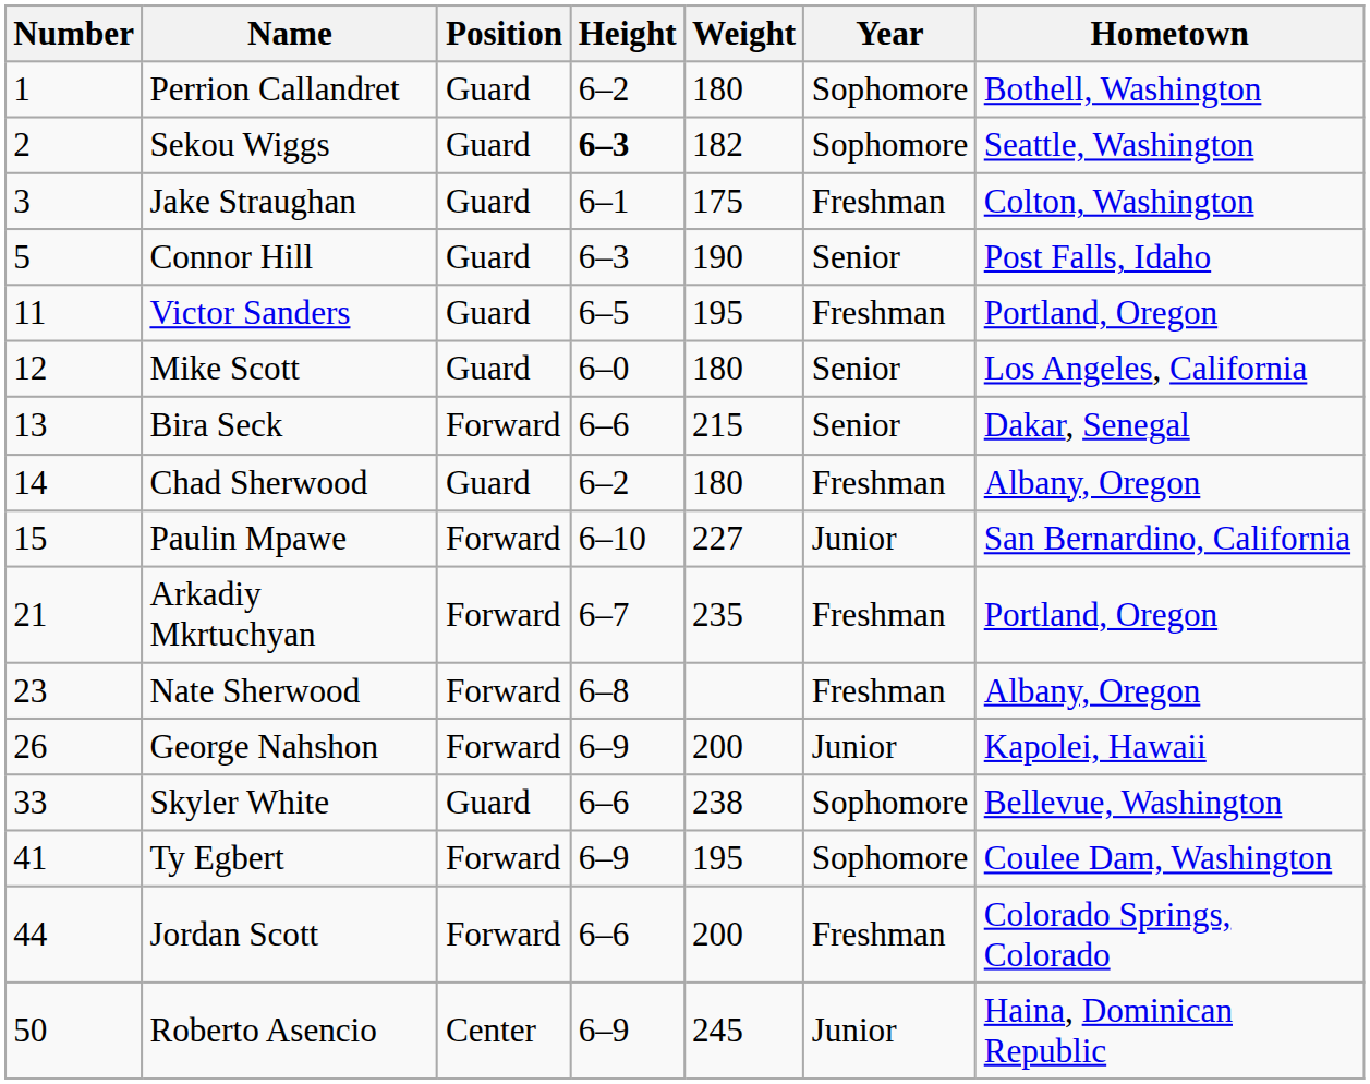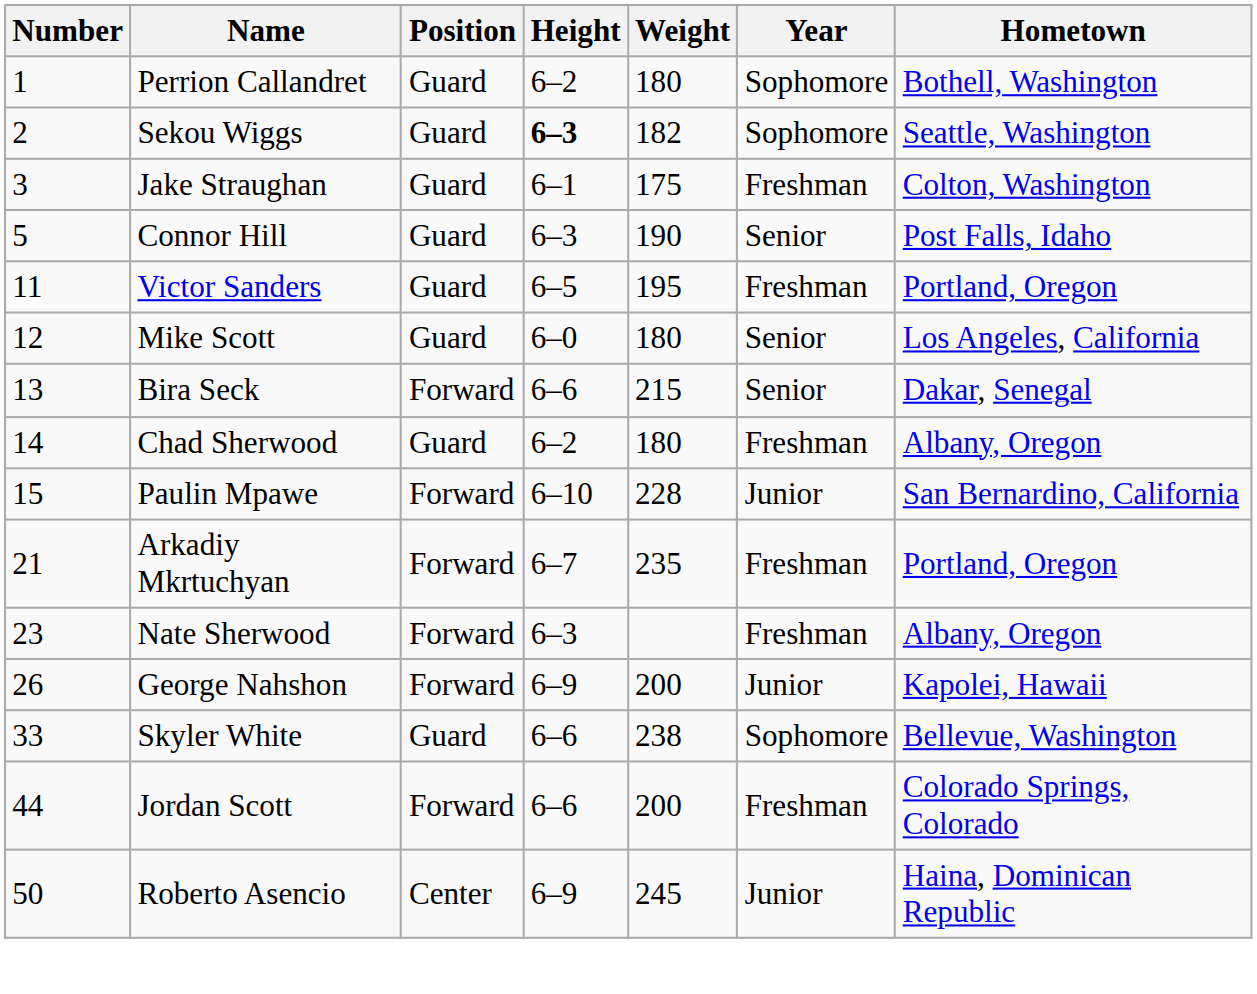 <table class="wikitable sortable" style="font-size: 95%;">
 <tr>
 <th>Number</th>
 <th>Name</th>
 <th>Position</th>
 <th>Height</th>
 <th>Weight</th>
 <th>Year</th>
 <th>Hometown</th>
 </tr>
 <tr>
 <td>1</td>
 <td>Perrion Callandret</td>
 <td>Guard</td>
 <td>6–2</td>
 <td>180</td>
 <td>Sophomore</td>
 <td><a href='#'>Bothell, Washington</a></td>
 </tr>
 <tr>
 <td>2</td>
 <td>Sekou Wiggs</td>
 <td>Guard</td>
 <td><strong>6–3</strong></td>
 <td>182</td>
 <td>Sophomore</td>
 <td><a href='#'>Seattle, Washington</a></td>
 </tr>
 <tr>
 <td>3</td>
 <td>Jake Straughan</td>
 <td>Guard</td>
 <td>6–1</td>
 <td>175</td>
 <td>Freshman</td>
 <td><a href='#'>Colton, Washington</a></td>
 </tr>
 <tr>
 <td>5</td>
 <td>Connor Hill</td>
 <td>Guard</td>
 <td>6–3</td>
 <td>190</td>
 <td>Senior</td>
 <td><a href='#'>Post Falls, Idaho</a></td>
 </tr>
 <tr>
 <td>11</td>
 <td><a href='#'>Victor Sanders</a></td>
 <td>Guard</td>
 <td>6–5</td>
 <td>195</td>
 <td>Freshman</td>
 <td><a href='#'>Portland, Oregon</a></td>
 </tr>
 <tr>
 <td>12</td>
 <td>Mike Scott</td>
 <td>Guard</td>
 <td>6–0</td>
 <td>180</td>
 <td>Senior</td>
 <td><a href='#'>Los Angeles</a>, <a href='#'>California</a></td>
 </tr>
 <tr>
 <td>13</td>
 <td>Bira Seck</td>
 <td>Forward</td>
 <td>6–6</td>
 <td>215</td>
 <td>Senior</td>
 <td><a href='#'>Dakar</a>, <a href='#'>Senegal</a></td>
 </tr>
 <tr>
 <td>14</td>
 <td>Chad Sherwood</td>
 <td>Guard</td>
 <td>6–2</td>
 <td>180</td>
 <td>Freshman</td>
 <td><a href='#'>Albany, Oregon</a></td>
 </tr>
 <tr>
 <td>15</td>
 <td>Paulin Mpawe</td>
 <td>Forward</td>
 <td>6–10</td>
-<td>227</td>
+<td>228</td>
 <td>Junior</td>
 <td><a href='#'>San Bernardino, California</a></td>
 </tr>
 <tr>
 <td>21</td>
 <td>Arkadiy Mkrtuchyan</td>
 <td>Forward</td>
 <td>6–7</td>
 <td>235</td>
 <td>Freshman</td>
 <td><a href='#'>Portland, Oregon</a></td>
 </tr>
 <tr>
 <td>23</td>
 <td>Nate Sherwood</td>
 <td>Forward</td>
-<td>6–8</td>
+<td>6–3</td>
 <td></td>
 <td>Freshman</td>
 <td><a href='#'>Albany, Oregon</a></td>
 </tr>
 <tr>
 <td>26</td>
 <td>George Nahshon</td>
 <td>Forward</td>
 <td>6–9</td>
 <td>200</td>
 <td>Junior</td>
 <td><a href='#'>Kapolei, Hawaii</a></td>
 </tr>
 <tr>
 <td>33</td>
 <td>Skyler White</td>
 <td>Guard</td>
 <td>6–6</td>
 <td>238</td>
 <td>Sophomore</td>
 <td><a href='#'>Bellevue, Washington</a></td>
 </tr>
 <tr>
-<td>41</td>
-<td>Ty Egbert</td>
-<td>Forward</td>
-<td>6–9</td>
-<td>195</td>
-<td>Sophomore</td>
-<td><a href='#'>Coulee Dam, Washington</a></td>
-</tr>
-<tr>
 <td>44</td>
 <td>Jordan Scott</td>
 <td>Forward</td>
 <td>6–6</td>
 <td>200</td>
 <td>Freshman</td>
 <td><a href='#'>Colorado Springs, Colorado</a></td>
 </tr>
 <tr>
 <td>50</td>
 <td>Roberto Asencio</td>
 <td>Center</td>
 <td>6–9</td>
 <td>245</td>
 <td>Junior</td>
 <td><a href='#'>Haina</a>, <a href='#'>Dominican Republic</a></td>
 </tr>
 </table>
